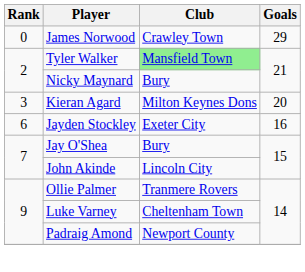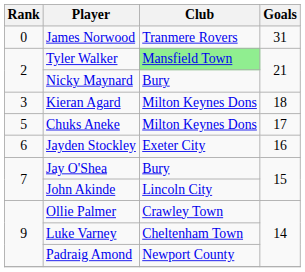 <table class="wikitable" style="text-align:left">
 <tr>
 <th>Rank</th>
 <th>Player</th>
 <th>Club</th>
 <th>Goals</th>
 </tr>
 <tr>
 <td rowspan="1" align="center">0</td>
 <td> <a href='#'>James Norwood</a></td>
-<td><a href='#'>Crawley Town</a></td>
-<td rowspan="1" align="center">29</td>
+<td><a href='#'>Tranmere Rovers</a></td>
+<td rowspan="1" align="center">31</td>
 </tr>
 <tr>
 <td rowspan="2" align="center">2</td>
 <td> <a href='#'>Tyler Walker</a></td>
 <td style="background: lightgreen;"><a href='#'>Mansfield Town</a></td>
 <td rowspan="2" align="center">21</td>
 </tr>
 <tr>
 <td> <a href='#'>Nicky Maynard</a></td>
 <td><a href='#'>Bury</a></td>
 </tr>
 <tr>
 <td rowspan="1" align="center">3</td>
 <td> <a href='#'>Kieran Agard</a></td>
 <td><a href='#'>Milton Keynes Dons</a></td>
-<td rowspan="1" align="center">20</td>
+<td rowspan="1" align="center">18</td>
+</tr>
+<tr>
+<td rowspan="1" align="center">5</td>
+<td> <a href='#'>Chuks Aneke</a></td>
+<td><a href='#'>Milton Keynes Dons</a></td>
+<td rowspan="1" align="center">17</td>
 </tr>
 <tr>
 <td rowspan="1" align="center">6</td>
 <td> <a href='#'>Jayden Stockley</a></td>
 <td><a href='#'>Exeter City</a></td>
 <td rowspan="1" align="center">16</td>
 </tr>
 <tr>
 <td rowspan="2" align="center">7</td>
 <td> <a href='#'>Jay O'Shea</a></td>
 <td><a href='#'>Bury</a></td>
 <td rowspan="2" align="center">15</td>
 </tr>
 <tr>
 <td> <a href='#'>John Akinde</a></td>
 <td><a href='#'>Lincoln City</a></td>
 </tr>
 <tr>
 <td rowspan="3" align="center">9</td>
 <td> <a href='#'>Ollie Palmer</a></td>
-<td><a href='#'>Tranmere Rovers</a></td>
+<td><a href='#'>Crawley Town</a></td>
 <td rowspan="3" align="center">14</td>
 </tr>
 <tr>
 <td> <a href='#'>Luke Varney</a></td>
 <td><a href='#'>Cheltenham Town</a></td>
 </tr>
 <tr>
 <td> <a href='#'>Padraig Amond</a></td>
 <td><a href='#'>Newport County</a></td>
 </tr>
 <tr>
 </tr>
 </table>
